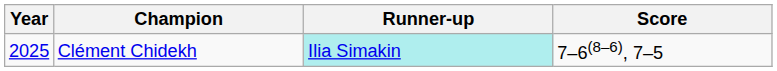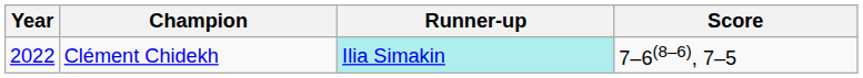 <table class="wikitable" style="font-size:90%">
 <tr>
 <th>Year</th>
 <th width="200">Champion</th>
 <th width="200">Runner-up</th>
 <th width="175">Score</th>
 </tr>
 <tr>
-<td><a href='#'>2025</a></td>
+<td><a href='#'>2022</a></td>
 <td> <a href='#'>Clément Chidekh</a></td>
 <td style="background: paleturquoise;"> <a href='#'>Ilia Simakin</a></td>
 <td>7–6<sup>(8–6)</sup>, 7–5</td>
 </tr>
 </table>
